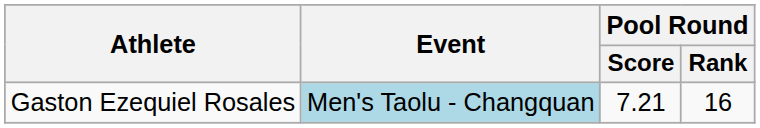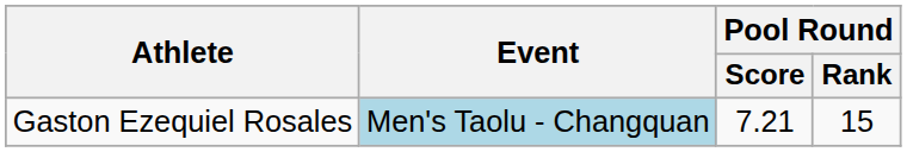 <table class="wikitable" style="font-size:90%">
 <tr>
 <th rowspan=2>Athlete</th>
 <th rowspan=2>Event</th>
 <th colspan=2>Pool Round</th>
 </tr>
 <tr style="font-size: 95%">
 <th>Score</th>
 <th>Rank</th>
 </tr>
 <tr align=center>
 <td align=left>Gaston Ezequiel Rosales</td>
 <td style="background: lightblue;">Men's Taolu - Changquan</td>
 <td>7.21</td>
-<td>16</td>
+<td>15</td>
 </tr>
 </table>
